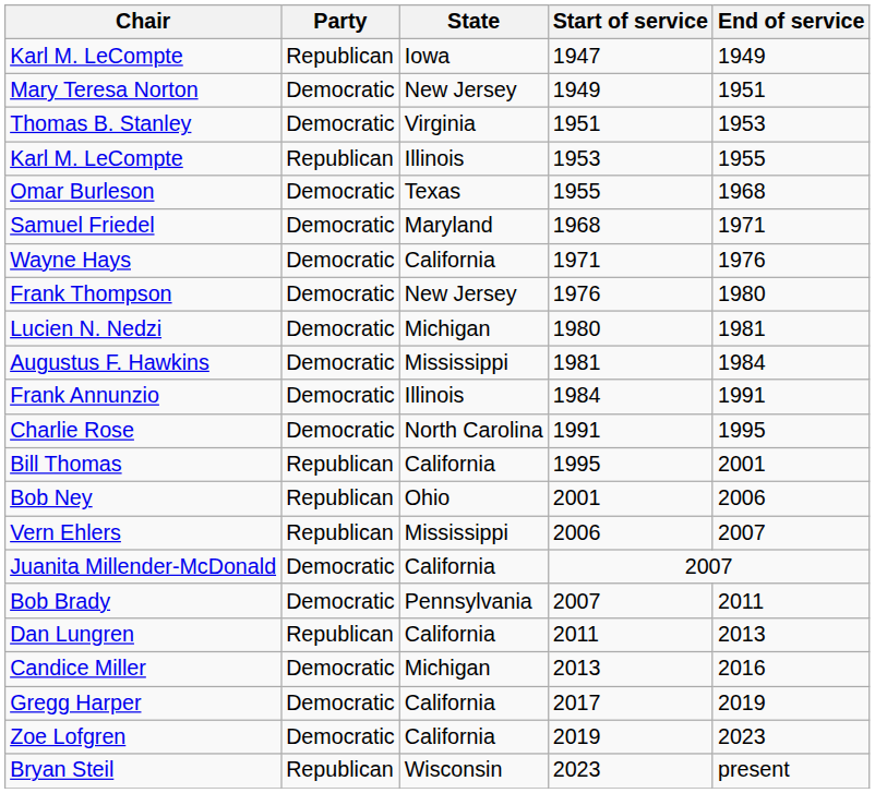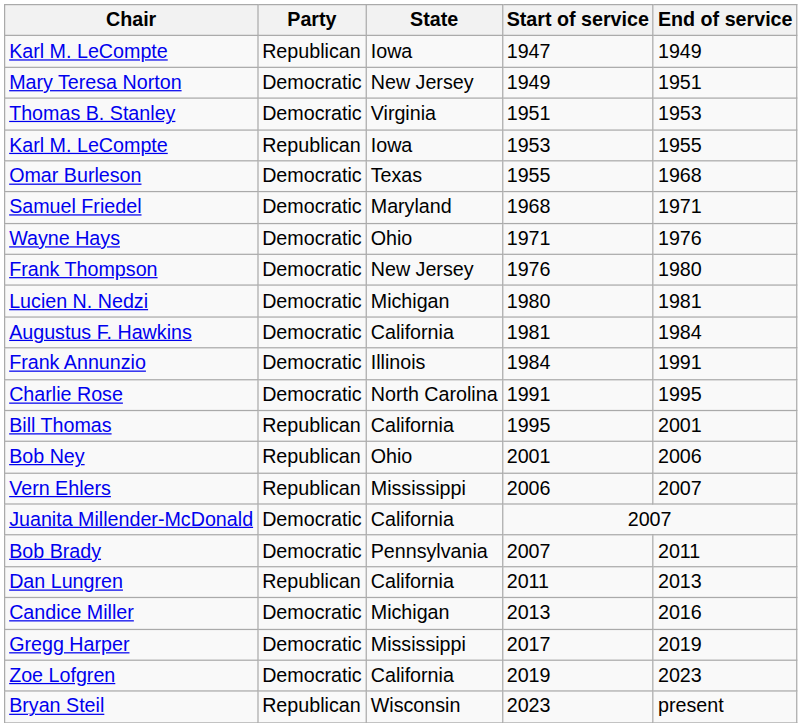 <table class=wikitable>
 <tr>
 <th>Chair</th>
 <th>Party</th>
 <th>State</th>
 <th>Start of service</th>
 <th>End of service</th>
 </tr>
 <tr>
 <td><a href='#'>Karl M. LeCompte</a></td>
 <td>Republican</td>
 <td>Iowa</td>
 <td>1947</td>
 <td>1949</td>
 </tr>
 <tr>
 <td><a href='#'>Mary Teresa Norton</a></td>
 <td>Democratic</td>
 <td>New Jersey</td>
 <td>1949</td>
 <td>1951</td>
 </tr>
 <tr>
 <td><a href='#'>Thomas B. Stanley</a></td>
 <td>Democratic</td>
 <td>Virginia</td>
 <td>1951</td>
 <td>1953</td>
 </tr>
 <tr>
 <td><a href='#'>Karl M. LeCompte</a></td>
 <td>Republican</td>
-<td>Illinois</td>
+<td>Iowa</td>
 <td>1953</td>
 <td>1955</td>
 </tr>
 <tr>
 <td><a href='#'>Omar Burleson</a></td>
 <td>Democratic</td>
 <td>Texas</td>
 <td>1955</td>
 <td>1968</td>
 </tr>
 <tr>
 <td><a href='#'>Samuel Friedel</a></td>
 <td>Democratic</td>
 <td>Maryland</td>
 <td>1968</td>
 <td>1971</td>
 </tr>
 <tr>
 <td><a href='#'>Wayne Hays</a></td>
 <td>Democratic</td>
-<td>California</td>
+<td>Ohio</td>
 <td>1971</td>
 <td>1976</td>
 </tr>
 <tr>
 <td><a href='#'>Frank Thompson</a></td>
 <td>Democratic</td>
 <td>New Jersey</td>
 <td>1976</td>
 <td>1980</td>
 </tr>
 <tr>
 <td><a href='#'>Lucien N. Nedzi</a></td>
 <td>Democratic</td>
 <td>Michigan</td>
 <td>1980</td>
 <td>1981</td>
 </tr>
 <tr>
 <td><a href='#'>Augustus F. Hawkins</a></td>
 <td>Democratic</td>
-<td>Mississippi</td>
+<td>California</td>
 <td>1981</td>
 <td>1984</td>
 </tr>
 <tr>
 <td><a href='#'>Frank Annunzio</a></td>
 <td>Democratic</td>
 <td>Illinois</td>
 <td>1984</td>
 <td>1991</td>
 </tr>
 <tr>
 <td><a href='#'>Charlie Rose</a></td>
 <td>Democratic</td>
 <td>North Carolina</td>
 <td>1991</td>
 <td>1995</td>
 </tr>
 <tr>
 <td><a href='#'>Bill Thomas</a></td>
 <td>Republican</td>
 <td>California</td>
 <td>1995</td>
 <td>2001</td>
 </tr>
 <tr>
 <td><a href='#'>Bob Ney</a></td>
 <td>Republican</td>
 <td>Ohio</td>
 <td>2001</td>
 <td>2006</td>
 </tr>
 <tr>
 <td><a href='#'>Vern Ehlers</a></td>
 <td>Republican</td>
 <td>Mississippi</td>
 <td>2006</td>
 <td>2007</td>
 </tr>
 <tr>
 <td><a href='#'>Juanita Millender-McDonald</a></td>
 <td>Democratic</td>
 <td>California</td>
 <td colspan=2 style="text-align:center;">2007</td>
 </tr>
 <tr>
 <td><a href='#'>Bob Brady</a></td>
 <td>Democratic</td>
 <td>Pennsylvania</td>
 <td>2007</td>
 <td>2011</td>
 </tr>
 <tr>
 <td><a href='#'>Dan Lungren</a></td>
 <td>Republican</td>
 <td>California</td>
 <td>2011</td>
 <td>2013</td>
 </tr>
 <tr>
 <td><a href='#'>Candice Miller</a></td>
 <td>Democratic</td>
 <td>Michigan</td>
 <td>2013</td>
 <td>2016</td>
 </tr>
 <tr>
 <td><a href='#'>Gregg Harper</a></td>
 <td>Democratic</td>
-<td>California</td>
+<td>Mississippi</td>
 <td>2017</td>
 <td>2019</td>
 </tr>
 <tr>
 <td><a href='#'>Zoe Lofgren</a></td>
 <td>Democratic</td>
 <td>California</td>
 <td>2019</td>
 <td>2023</td>
 </tr>
 <tr>
 <td><a href='#'>Bryan Steil</a></td>
 <td>Republican</td>
 <td>Wisconsin</td>
 <td>2023</td>
 <td>present</td>
 </tr>
 </table>
